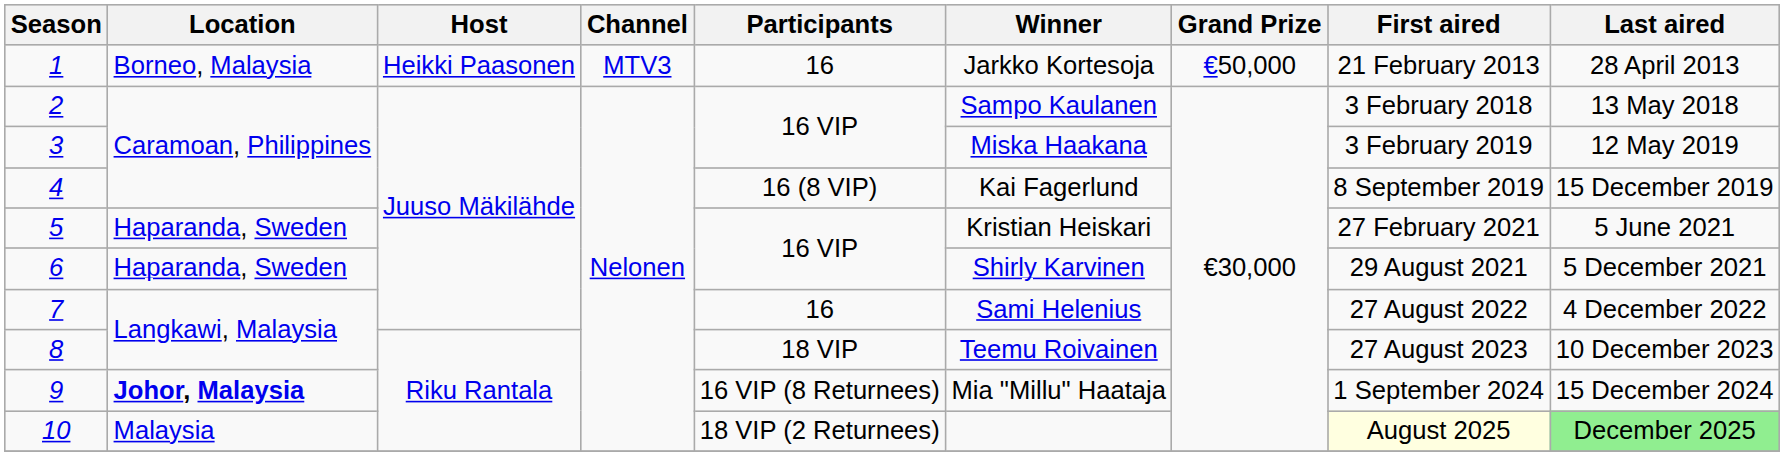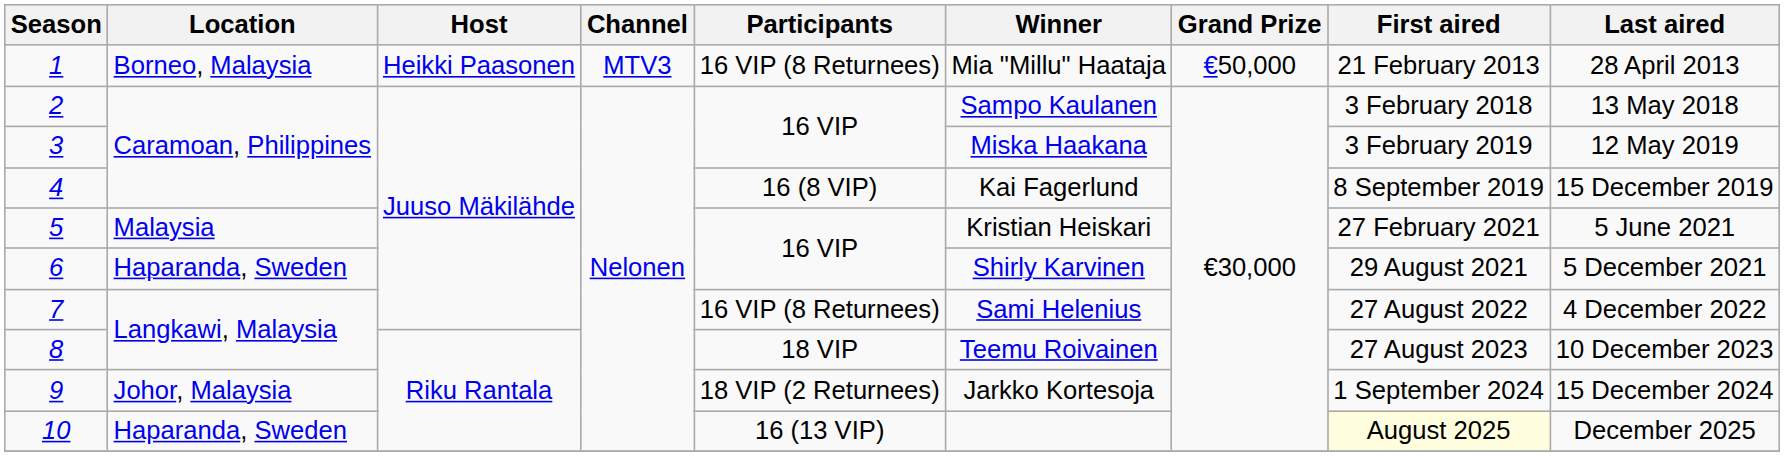 <table class="wikitable">
 <tr>
 <th>Season</th>
 <th>Location</th>
 <th>Host</th>
 <th>Channel</th>
 <th>Participants</th>
 <th>Winner</th>
 <th>Grand Prize</th>
 <th>First aired</th>
 <th>Last aired</th>
 </tr>
 <tr>
 <td style="text-align: center"><em><a href='#'>1</a></em></td>
 <td><a href='#'>Borneo</a>, <a href='#'>Malaysia</a></td>
 <td style="text-align: center"><a href='#'>Heikki Paasonen</a></td>
 <td style="text-align: center"><a href='#'>MTV3</a></td>
-<td style="text-align: center">16</td>
-<td style="text-align: center">Jarkko Kortesoja</td>
+<td style="text-align: center">16 VIP (8 Returnees)</td>
+<td style="text-align: center">Mia "Millu" Haataja</td>
 <td style="text-align: center"><a href='#'>€</a>50,000</td>
 <td style="text-align: center">21 February 2013</td>
 <td style="text-align: center">28 April 2013</td>
 </tr>
 <tr>
 <td style="text-align: center"><em><a href='#'>2</a></em></td>
 <td rowspan="3"><a href='#'>Caramoan</a>, <a href='#'>Philippines</a></td>
 <td rowspan="6" style="text-align: center"><a href='#'>Juuso Mäkilähde</a></td>
 <td rowspan="9" style="text-align: center"><a href='#'>Nelonen</a></td>
 <td rowspan="2" style="text-align: center">16 VIP</td>
 <td style="text-align: center"><a href='#'>Sampo Kaulanen</a></td>
 <td rowspan="9" style="text-align: center">€30,000</td>
 <td style="text-align: center">3 February 2018</td>
 <td style="text-align: center">13 May 2018</td>
 </tr>
 <tr>
 <td style="text-align: center"><em><a href='#'>3</a></em></td>
 <td style="text-align: center"><a href='#'>Miska Haakana</a></td>
 <td style="text-align: center">3 February 2019</td>
 <td style="text-align: center">12 May 2019</td>
 </tr>
 <tr>
 <td style="text-align:center"><em><a href='#'>4</a></em></td>
 <td style="text-align: center">16 (8 VIP)</td>
 <td style="text-align: center">Kai Fagerlund</td>
 <td style="text-align: center">8 September 2019</td>
 <td style="text-align: center">15 December 2019</td>
 </tr>
 <tr>
 <td style="text-align: center"><em><a href='#'>5</a></em></td>
-<td><a href='#'>Haparanda</a>, <a href='#'>Sweden</a></td>
+<td><a href='#'>Malaysia</a></td>
 <td rowspan="2" style="text-align: center">16 VIP</td>
 <td style="text-align: center">Kristian Heiskari</td>
 <td style="text-align: center">27 February 2021</td>
 <td style="text-align: center">5 June 2021</td>
 </tr>
 <tr>
 <td style="text-align: center"><em><a href='#'>6</a></em></td>
 <td><a href='#'>Haparanda</a>, <a href='#'>Sweden</a></td>
 <td style="text-align: center"><a href='#'>Shirly Karvinen</a></td>
 <td style="text-align: center">29 August 2021</td>
 <td style="text-align: center">5 December 2021</td>
 </tr>
 <tr>
 <td style="text-align: center"><em><a href='#'>7</a></em></td>
 <td rowspan="2"><a href='#'>Langkawi</a>, <a href='#'>Malaysia</a></td>
-<td style="text-align: center">16</td>
+<td style="text-align: center">16 VIP (8 Returnees)</td>
 <td style="text-align: center"><a href='#'>Sami Helenius</a></td>
 <td style="text-align: center">27 August 2022</td>
 <td style="text-align: center">4 December 2022</td>
 </tr>
 <tr>
 <td style="text-align: center"><em><a href='#'>8</a></em></td>
 <td rowspan="3" style="text-align: center"><a href='#'>Riku Rantala</a></td>
 <td style="text-align: center">18 VIP</td>
 <td style="text-align: center"><a href='#'>Teemu Roivainen</a></td>
 <td style="text-align: center">27 August 2023</td>
 <td style="text-align: center">10 December 2023</td>
 </tr>
 <tr>
 <td style="text-align: center"><em><a href='#'>9</a></em></td>
-<td><strong><a href='#'>Johor</a>, <a href='#'>Malaysia</a></strong></td>
-<td style="text-align: center">16 VIP (8 Returnees)</td>
-<td style="text-align: center">Mia "Millu" Haataja</td>
+<td><a href='#'>Johor</a>, <a href='#'>Malaysia</a></td>
+<td style="text-align: center">18 VIP (2 Returnees)</td>
+<td style="text-align: center">Jarkko Kortesoja</td>
 <td style="text-align: center">1 September 2024</td>
 <td style="text-align: center">15 December 2024</td>
 </tr>
 <tr>
 <td style="text-align: center"><em><a href='#'>10</a></em></td>
-<td><a href='#'>Malaysia</a></td>
-<td style="text-align: center">18 VIP (2 Returnees)</td>
+<td><a href='#'>Haparanda</a>, <a href='#'>Sweden</a></td>
+<td style="text-align: center">16 (13 VIP)</td>
 <td style="text-align: center"></td>
 <td style="background: lightyellow; text-align: center">August 2025</td>
-<td style="background: lightgreen; text-align: center">December 2025</td>
+<td style="text-align: center">December 2025</td>
 </tr>
 <tr>
 </tr>
 </table>
